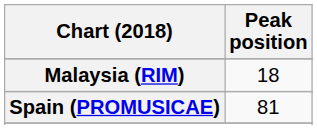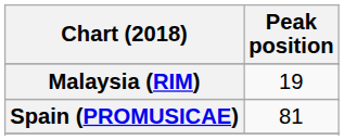 <table class="wikitable plainrowheaders sortable" style="text-align:center">
 <tr>
 <th scope="col">Chart (2018)</th>
 <th scope="col">Peak<br> position</th>
 </tr>
 <tr>
 </tr>
 <tr>
 </tr>
 <tr>
 </tr>
 <tr>
 </tr>
 <tr>
 </tr>
 <tr>
 </tr>
 <tr>
 </tr>
 <tr>
 </tr>
 <tr>
 </tr>
 <tr>
 </tr>
 <tr>
 </tr>
 <tr>
 </tr>
 <tr>
 <th scope="row">Malaysia (<a href='#'>RIM</a>)</th>
-<td>18</td>
+<td>19</td>
 </tr>
 <tr>
 </tr>
 <tr>
 </tr>
 <tr>
 </tr>
 <tr>
 </tr>
 <tr>
 </tr>
 <tr>
 </tr>
 <tr>
 </tr>
 <tr>
 <th scope="row">Spain (<a href='#'>PROMUSICAE</a>)</th>
 <td>81</td>
 </tr>
 <tr>
 </tr>
 <tr>
 </tr>
 <tr>
 </tr>
 <tr>
 </tr>
 </table>
